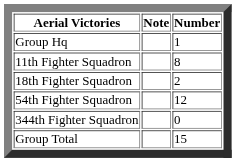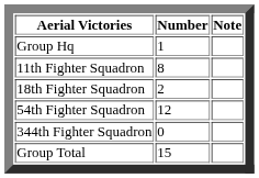 <table border="10">
 <tr>
 <th>Aerial Victories</th>
+<th>Number</th>
 <th>Note</th>
-<th>Number</th>
 </tr>
 <tr>
 <td>Group Hq</td>
+<td>1</td>
 <td></td>
-<td>1</td>
 </tr>
 <tr>
 <td>11th Fighter Squadron</td>
+<td>8</td>
 <td></td>
-<td>8</td>
 </tr>
 <tr>
 <td>18th Fighter Squadron</td>
+<td>2</td>
 <td></td>
-<td>2</td>
 </tr>
 <tr>
 <td>54th Fighter Squadron</td>
+<td>12</td>
 <td></td>
-<td>12</td>
 </tr>
 <tr>
 <td>344th Fighter Squadron</td>
+<td>0</td>
 <td></td>
-<td>0</td>
 </tr>
 <tr>
 <td>Group Total</td>
+<td>15</td>
 <td></td>
-<td>15</td>
 </tr>
 </table>
